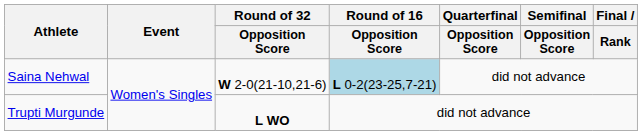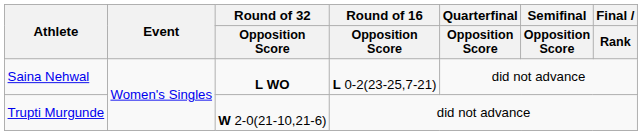 <table class=wikitable style="font-size:90%">
 <tr>
 <th rowspan="2">Athlete</th>
 <th rowspan="2">Event</th>
 <th>Round of 32</th>
 <th>Round of 16</th>
 <th>Quarterfinal</th>
 <th>Semifinal</th>
 <th colspan=2>Final / </th>
 </tr>
 <tr style="font-size:95%">
 <th>Opposition<br>Score</th>
 <th>Opposition<br>Score</th>
 <th>Opposition<br>Score</th>
 <th>Opposition<br>Score</th>
 <th>Rank</th>
 </tr>
 <tr align=center>
 <td align=left><a href='#'>Saina Nehwal</a></td>
 <td align=left rowspan=2><a href='#'>Women's Singles</a></td>
-<td><br><strong>W</strong> 2-0(21-10,21-6)</td>
-<td style="background: lightblue;"><br><strong>L</strong> 0-2(23-25,7-21)</td>
+<td><br><strong>L</strong> <strong>WO</strong></td>
+<td><br><strong>L</strong> 0-2(23-25,7-21)</td>
 <td colspan=4>did not advance</td>
 </tr>
 <tr align=center>
 <td align=left><a href='#'>Trupti Murgunde</a></td>
-<td><br><strong>L</strong> <strong>WO</strong></td>
+<td><br><strong>W</strong> 2-0(21-10,21-6)</td>
 <td colspan=4>did not advance</td>
 </tr>
 </table>
